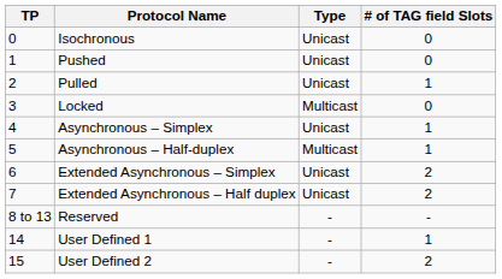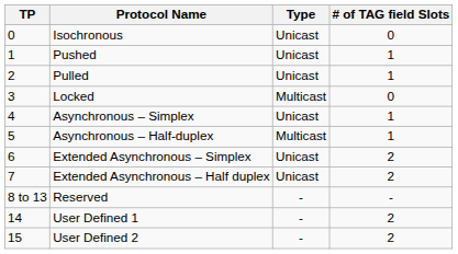 <table class="wikitable">
 <tr>
 <th>TP</th>
 <th>Protocol Name</th>
 <th>Type</th>
 <th># of TAG field Slots</th>
 </tr>
 <tr>
 <td>0</td>
 <td>Isochronous</td>
 <td>Unicast</td>
 <td style="text-align:center">0</td>
 </tr>
 <tr>
 <td>1</td>
 <td>Pushed</td>
 <td>Unicast</td>
-<td style="text-align:center">0</td>
+<td style="text-align:center">1</td>
 </tr>
 <tr>
 <td>2</td>
 <td>Pulled</td>
 <td>Unicast</td>
 <td style="text-align:center">1</td>
 </tr>
 <tr>
 <td>3</td>
 <td>Locked</td>
 <td>Multicast</td>
 <td style="text-align:center">0</td>
 </tr>
 <tr>
 <td>4</td>
 <td>Asynchronous – Simplex</td>
 <td>Unicast</td>
 <td style="text-align:center">1</td>
 </tr>
 <tr>
 <td>5</td>
 <td>Asynchronous – Half-duplex</td>
 <td>Multicast</td>
 <td style="text-align:center">1</td>
 </tr>
 <tr>
 <td>6</td>
 <td>Extended Asynchronous – Simplex</td>
 <td>Unicast</td>
 <td style="text-align:center">2</td>
 </tr>
 <tr>
 <td>7</td>
 <td>Extended Asynchronous – Half duplex</td>
 <td>Unicast</td>
 <td style="text-align:center">2</td>
 </tr>
 <tr>
 <td>8 to 13</td>
 <td>Reserved</td>
 <td style="text-align:center">-</td>
 <td style="text-align:center">-</td>
 </tr>
 <tr>
 <td>14</td>
 <td>User Defined 1</td>
 <td style="text-align:center">-</td>
-<td style="text-align:center">1</td>
+<td style="text-align:center">2</td>
 </tr>
 <tr>
 <td>15</td>
 <td>User Defined 2</td>
 <td style="text-align:center">-</td>
 <td style="text-align:center">2</td>
 </tr>
 </table>
